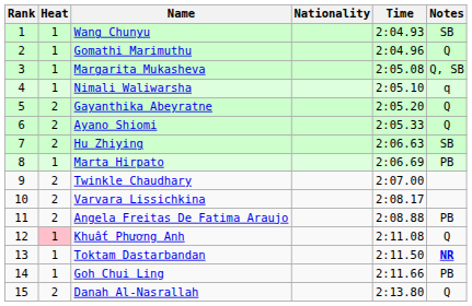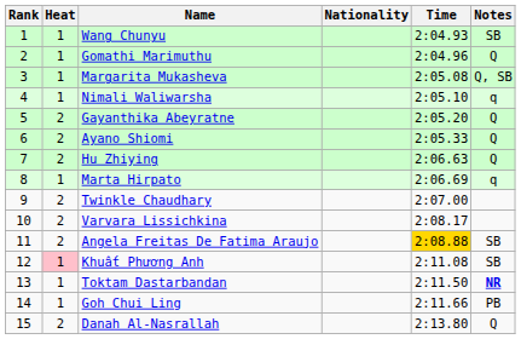 <table class="wikitable sortable" style="text-align:center; font-size:95%">
 <tr>
 <th>Rank</th>
 <th>Heat</th>
 <th>Name</th>
 <th>Nationality</th>
 <th>Time</th>
 <th>Notes</th>
 </tr>
 <tr bgcolor=ccffcc>
 <td>1</td>
 <td>1</td>
 <td align=left><a href='#'>Wang Chunyu</a></td>
 <td align=left></td>
 <td>2:04.93</td>
 <td>SB</td>
 </tr>
 <tr bgcolor=ccffcc>
 <td>2</td>
 <td>1</td>
 <td align=left><a href='#'>Gomathi Marimuthu</a></td>
 <td align=left></td>
 <td>2:04.96</td>
 <td>Q</td>
 </tr>
 <tr bgcolor=ccffcc>
 <td>3</td>
 <td>1</td>
 <td align=left><a href='#'>Margarita Mukasheva</a></td>
 <td align=left></td>
 <td>2:05.08</td>
 <td>Q, SB</td>
 </tr>
 <tr bgcolor=ddffdd>
 <td>4</td>
 <td>1</td>
 <td align=left><a href='#'>Nimali Waliwarsha</a></td>
 <td align=left></td>
 <td>2:05.10</td>
 <td>q</td>
 </tr>
 <tr bgcolor=ccffcc>
 <td>5</td>
 <td>2</td>
 <td align=left><a href='#'>Gayanthika Abeyratne</a></td>
 <td align=left></td>
 <td>2:05.20</td>
 <td>Q</td>
 </tr>
 <tr bgcolor=ccffcc>
 <td>6</td>
 <td>2</td>
 <td align=left><a href='#'>Ayano Shiomi</a></td>
 <td align=left></td>
 <td>2:05.33</td>
 <td>Q</td>
 </tr>
 <tr bgcolor=ccffcc>
 <td>7</td>
 <td>2</td>
 <td align=left><a href='#'>Hu Zhiying</a></td>
 <td align=left></td>
 <td>2:06.63</td>
-<td>SB</td>
+<td>Q</td>
 </tr>
 <tr bgcolor=ddffdd>
 <td>8</td>
 <td>1</td>
 <td align=left><a href='#'>Marta Hirpato</a></td>
 <td align=left></td>
 <td>2:06.69</td>
-<td>PB</td>
+<td>q</td>
 </tr>
 <tr>
 <td>9</td>
 <td>2</td>
 <td align=left><a href='#'>Twinkle Chaudhary</a></td>
 <td align=left></td>
 <td>2:07.00</td>
 <td></td>
 </tr>
 <tr>
 <td>10</td>
 <td>2</td>
 <td align=left><a href='#'>Varvara Lissichkina</a></td>
 <td align=left></td>
 <td>2:08.17</td>
 <td></td>
 </tr>
 <tr>
 <td>11</td>
 <td>2</td>
 <td align=left><a href='#'>Angela Freitas De Fatima Araujo</a></td>
 <td align=left></td>
-<td>2:08.88</td>
-<td>PB</td>
+<td style="background: gold;">2:08.88</td>
+<td>SB</td>
 </tr>
 <tr>
 <td>12</td>
 <td style="background: pink;">1</td>
 <td align=left><a href='#'>Khuất Phương Anh</a></td>
 <td align=left></td>
 <td>2:11.08</td>
-<td>Q</td>
+<td>SB</td>
 </tr>
 <tr>
 <td>13</td>
 <td>1</td>
 <td align=left><a href='#'>Toktam Dastarbandan</a></td>
 <td align=left></td>
 <td>2:11.50</td>
 <td><strong><a href='#'>NR</a></strong></td>
 </tr>
 <tr>
 <td>14</td>
 <td>1</td>
 <td align=left><a href='#'>Goh Chui Ling</a></td>
 <td align=left></td>
 <td>2:11.66</td>
 <td>PB</td>
 </tr>
 <tr>
 <td>15</td>
 <td>2</td>
 <td align=left><a href='#'>Danah Al-Nasrallah</a></td>
 <td align=left></td>
 <td>2:13.80</td>
 <td>Q</td>
 </tr>
 </table>
